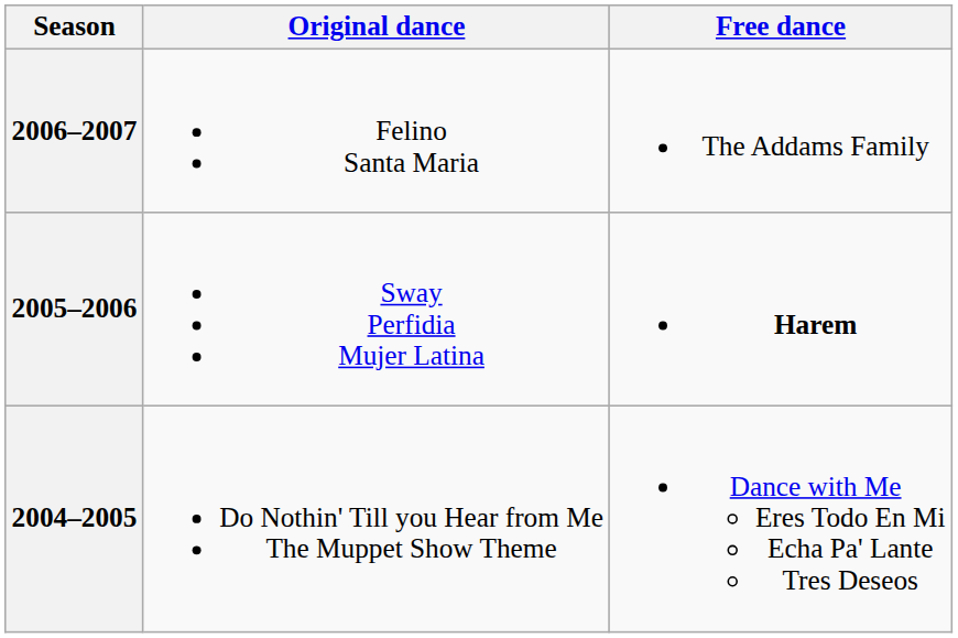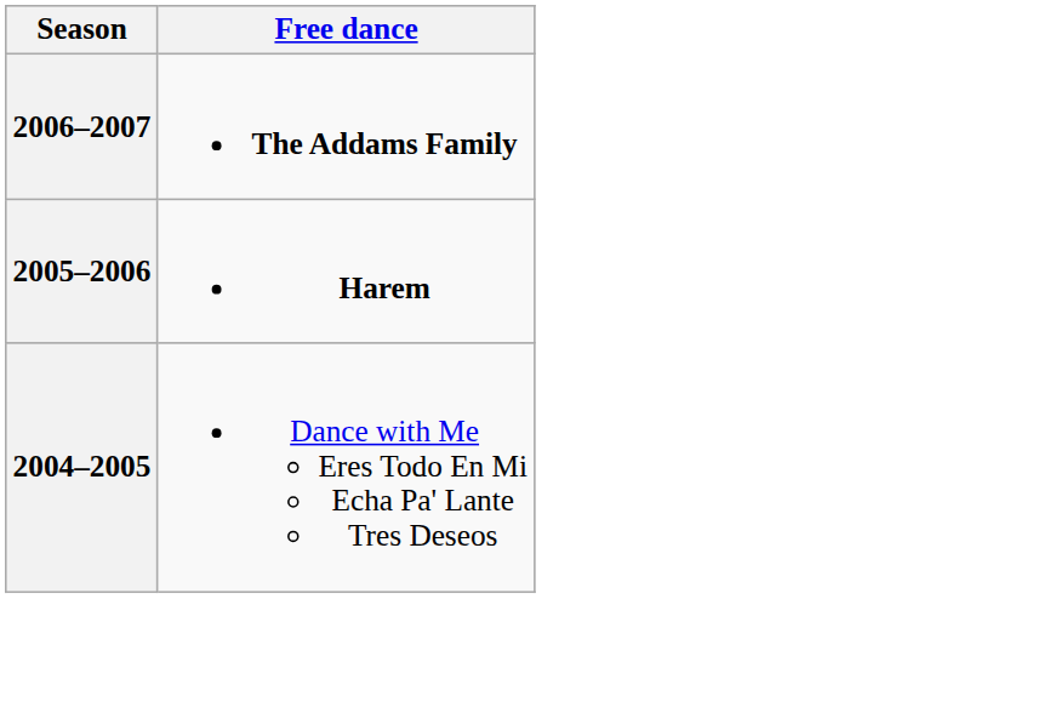 <table class="wikitable" style="text-align:center">
 <tr>
 <th>Season</th>
-<th><a href='#'>Original dance</a></th>
 <th><a href='#'>Free dance</a></th>
 </tr>
 <tr>
 <th>2006–2007 <br> </th>
-<td><br><ul><li>Felino <br></li><li>Santa Maria <br></li></ul></td>
-<td><br><ul><li>The Addams Family <br></li></ul></td>
+<td><strong><br><ul><li>The Addams Family <br></li></ul></strong></td>
 </tr>
 <tr>
 <th>2005–2006 <br> </th>
-<td><br><ul><li> <a href='#'>Sway</a> <br></li><li> <a href='#'>Perfidia</a> <br></li><li> <a href='#'>Mujer Latina</a> <br></li></ul></td>
 <td><strong><br><ul><li>Harem <br></li></ul></strong></td>
 </tr>
 <tr>
 <th>2004–2005 <br> </th>
-<td><br><ul><li> Do Nothin' Till you Hear from Me <br></li><li> The Muppet Show Theme</li></ul></td>
 <td><br><ul><li><a href='#'>Dance with Me</a><ul><li>Eres Todo En Mi</li><li>Echa Pa' Lante</li><li>Tres Deseos</li></ul></li></ul></td>
 </tr>
 </table>
